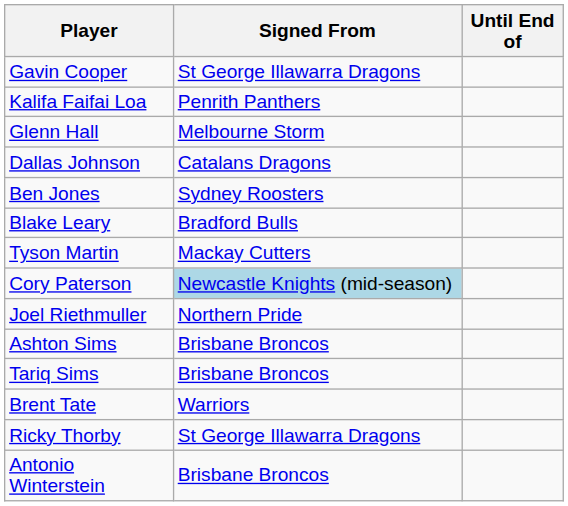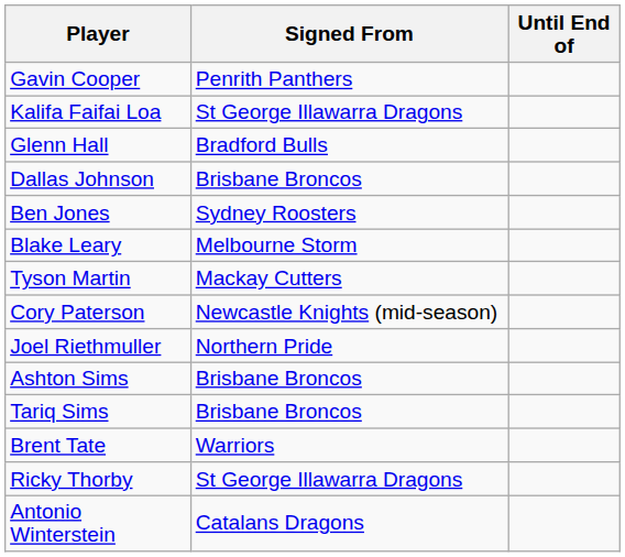 <table class="wikitable" style="font-size:90%">
 <tr style="background:#efefef;">
 <th style="width:120px;">Player</th>
 <th style="width:210px;">Signed From</th>
 <th style="width:70px;">Until End of</th>
 </tr>
 <tr>
 <td><a href='#'>Gavin Cooper</a></td>
+<td> <a href='#'>Penrith Panthers</a></td>
+<td></td>
+</tr>
+<tr>
+<td><a href='#'>Kalifa Faifai Loa</a></td>
 <td> <a href='#'>St George Illawarra Dragons</a></td>
 <td></td>
 </tr>
 <tr>
-<td><a href='#'>Kalifa Faifai Loa</a></td>
-<td> <a href='#'>Penrith Panthers</a></td>
-<td></td>
-</tr>
-<tr>
 <td><a href='#'>Glenn Hall</a></td>
-<td> <a href='#'>Melbourne Storm</a></td>
+<td> <a href='#'>Bradford Bulls</a></td>
 <td></td>
 </tr>
 <tr>
 <td><a href='#'>Dallas Johnson</a></td>
-<td> <a href='#'>Catalans Dragons</a></td>
+<td> <a href='#'>Brisbane Broncos</a></td>
 <td></td>
 </tr>
 <tr>
 <td><a href='#'>Ben Jones</a></td>
 <td> <a href='#'>Sydney Roosters</a></td>
 <td></td>
 </tr>
 <tr>
 <td><a href='#'>Blake Leary</a></td>
-<td> <a href='#'>Bradford Bulls</a></td>
+<td> <a href='#'>Melbourne Storm</a></td>
 <td></td>
 </tr>
 <tr>
 <td><a href='#'>Tyson Martin</a></td>
 <td> <a href='#'>Mackay Cutters</a></td>
 <td></td>
 </tr>
 <tr>
 <td><a href='#'>Cory Paterson</a></td>
-<td style="background: lightblue;"> <a href='#'>Newcastle Knights</a> (mid-season)</td>
+<td> <a href='#'>Newcastle Knights</a> (mid-season)</td>
 <td></td>
 </tr>
 <tr>
 <td><a href='#'>Joel Riethmuller</a></td>
 <td> <a href='#'>Northern Pride</a></td>
 <td></td>
 </tr>
 <tr>
 <td><a href='#'>Ashton Sims</a></td>
 <td> <a href='#'>Brisbane Broncos</a></td>
 <td></td>
 </tr>
 <tr>
 <td><a href='#'>Tariq Sims</a></td>
 <td> <a href='#'>Brisbane Broncos</a></td>
 <td></td>
 </tr>
 <tr>
 <td><a href='#'>Brent Tate</a></td>
 <td> <a href='#'>Warriors</a></td>
 <td></td>
 </tr>
 <tr>
 <td><a href='#'>Ricky Thorby</a></td>
 <td> <a href='#'>St George Illawarra Dragons</a></td>
 <td></td>
 </tr>
 <tr>
 <td><a href='#'>Antonio Winterstein</a></td>
-<td> <a href='#'>Brisbane Broncos</a></td>
+<td> <a href='#'>Catalans Dragons</a></td>
 <td></td>
 </tr>
 </table>
